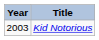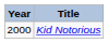 <table class="wikitable" style="font-size:95%;">
 <tr>
 <th style="background:#B0C4DE;">Year</th>
 <th style="background:#B0C4DE;">Title</th>
 </tr>
 <tr>
-<td>2003</td>
+<td>2000</td>
 <td><em><a href='#'>Kid Notorious</a></em></td>
 </tr>
 </table>
